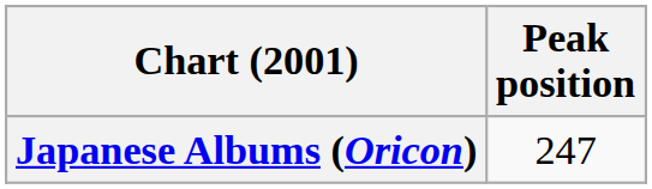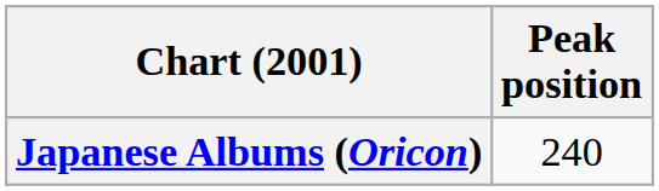 <table class="wikitable plainrowheaders">
 <tr>
 <th>Chart (2001)</th>
 <th>Peak<br>position</th>
 </tr>
 <tr>
 <th scope="row"><a href='#'>Japanese Albums</a> (<em><a href='#'>Oricon</a></em>)</th>
-<td align="center">247</td>
+<td align="center">240</td>
 </tr>
 </table>
